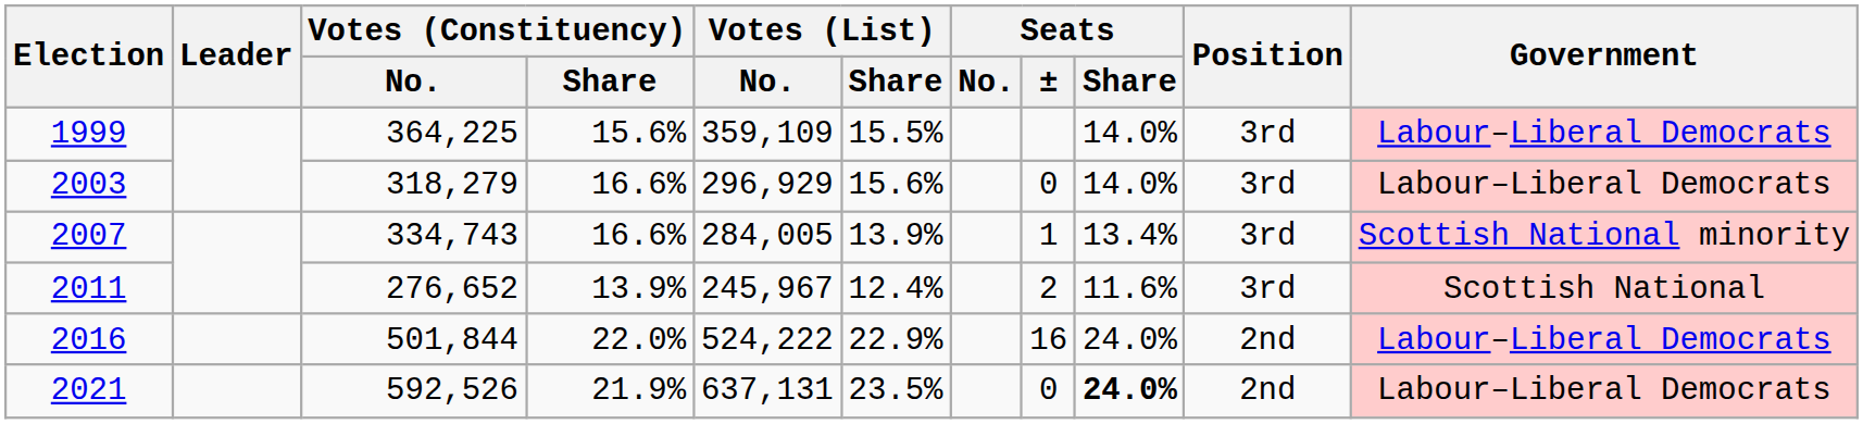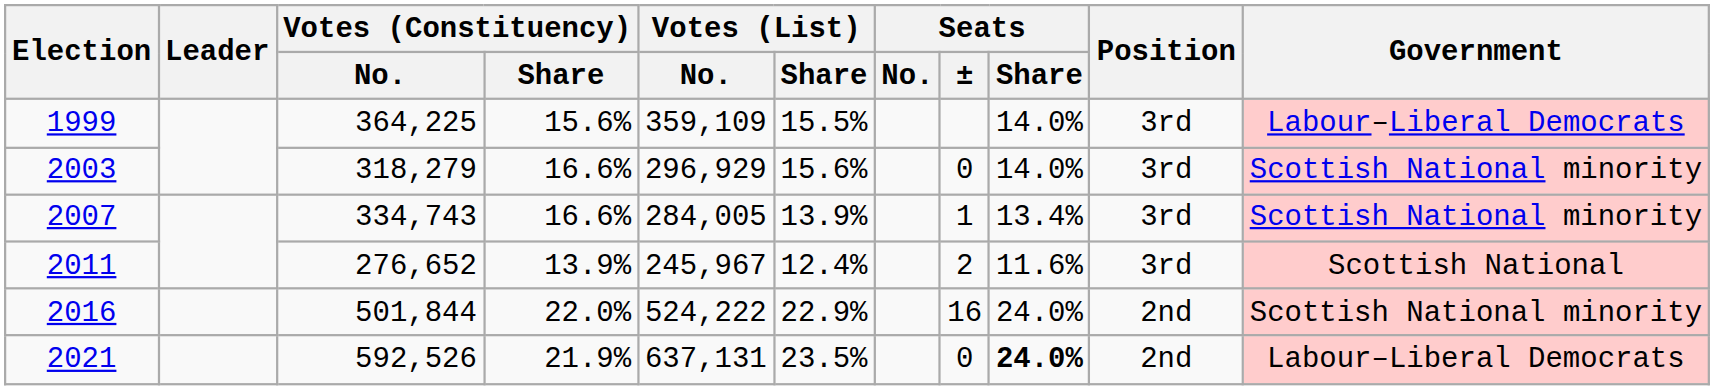 <table class="wikitable" style="text-align:center">
 <tr>
 <th rowspan=2>Election</th>
 <th rowspan=2>Leader</th>
 <th colspan=2>Votes (Constituency)</th>
 <th Colspan=2>Votes (List)</th>
 <th colspan=3>Seats</th>
 <th rowspan=2>Position</th>
 <th rowspan=2>Government</th>
 </tr>
 <tr>
 <th>No.</th>
 <th>Share</th>
 <th>No.</th>
 <th>Share</th>
 <th>No.</th>
 <th>±</th>
 <th>Share</th>
 </tr>
 <tr>
 <td><a href='#'>1999</a></td>
 <td rowspan="2"></td>
 <td style="text-align:right;">364,225</td>
 <td style="text-align:right;">15.6%</td>
 <td style="text-align:right;">359,109</td>
 <td style="text-align:right;">15.5%</td>
 <td></td>
 <td></td>
 <td style="text-align:right;">14.0%</td>
 <td>3rd</td>
 <td style="background:#fcc;"><a href='#'>Labour</a>–<a href='#'>Liberal Democrats</a></td>
 </tr>
 <tr>
 <td><a href='#'>2003</a></td>
 <td style="text-align:right;">318,279</td>
 <td style="text-align:right;">16.6%</td>
 <td style="text-align:right;">296,929</td>
 <td style="text-align:right;">15.6%</td>
 <td></td>
 <td> 0</td>
 <td style="text-align:right;">14.0%</td>
 <td> 3rd</td>
-<td style="background:#fcc;">Labour–Liberal Democrats</td>
+<td style="background:#fcc;"><a href='#'>Scottish National</a> minority</td>
 </tr>
 <tr>
 <td><a href='#'>2007</a></td>
 <td rowspan="2"></td>
 <td style="text-align:right;">334,743</td>
 <td style="text-align:right;">16.6%</td>
 <td style="text-align:right;">284,005</td>
 <td style="text-align:right;">13.9%</td>
 <td></td>
 <td> 1</td>
 <td style="text-align:right;">13.4%</td>
 <td> 3rd</td>
 <td style="background:#fcc;"><a href='#'>Scottish National</a> minority</td>
 </tr>
 <tr>
 <td><a href='#'>2011</a></td>
 <td style="text-align:right;">276,652</td>
 <td style="text-align:right;">13.9%</td>
 <td style="text-align:right;">245,967</td>
 <td style="text-align:right;">12.4%</td>
 <td></td>
 <td> 2</td>
 <td style="text-align:right;">11.6%</td>
 <td> 3rd</td>
 <td style="background:#fcc;">Scottish National</td>
 </tr>
 <tr>
 <td><a href='#'>2016</a></td>
 <td></td>
 <td style="text-align:right;">501,844</td>
 <td style="text-align:right;">22.0%</td>
 <td style="text-align:right;">524,222</td>
 <td style="text-align:right;">22.9%</td>
 <td></td>
 <td> 16</td>
 <td style="text-align:right;">24.0%</td>
 <td> 2nd</td>
-<td style="background:#fcc;"><a href='#'>Labour</a>–<a href='#'>Liberal Democrats</a></td>
+<td style="background:#fcc;">Scottish National minority</td>
 </tr>
 <tr>
 <td><a href='#'>2021</a></td>
 <td></td>
 <td style="text-align:right;">592,526</td>
 <td style="text-align:right;">21.9%</td>
 <td style="text-align:right;">637,131</td>
 <td style="text-align:right;">23.5%</td>
 <td></td>
 <td> 0</td>
 <td style="text-align:right;"><strong>24.0%</strong></td>
 <td> 2nd</td>
 <td style="background:#fcc;">Labour–Liberal Democrats</td>
 </tr>
 </table>
